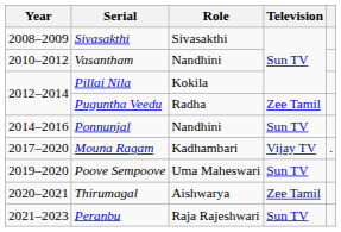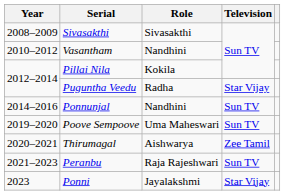 <table class="wikitable sortable" style="font-size:95%;">
 <tr>
 <th>Year</th>
 <th>Serial</th>
 <th class="unsortable">Role</th>
 <th class="unsortable">Television</th>
 <th class="unsortable"></th>
 </tr>
 <tr>
 <td>2008–2009</td>
 <td><em><a href='#'>Sivasakthi</a></em></td>
 <td>Sivasakthi</td>
 <td rowspan="3"><a href='#'>Sun TV</a></td>
 <td></td>
 </tr>
 <tr>
 <td>2010–2012</td>
 <td><em>Vasantham</em></td>
 <td>Nandhini</td>
 <td></td>
 </tr>
 <tr>
 <td rowspan="2">2012–2014</td>
 <td><em><a href='#'>Pillai Nila</a></em></td>
 <td>Kokila</td>
 <td></td>
 </tr>
 <tr>
 <td><em><a href='#'>Puguntha Veedu</a></em></td>
 <td>Radha</td>
-<td><a href='#'>Zee Tamil</a></td>
+<td><a href='#'>Star Vijay</a></td>
 <td></td>
 </tr>
 <tr>
 <td>2014–2016</td>
 <td><em><a href='#'>Ponnunjal</a></em></td>
 <td>Nandhini</td>
 <td><a href='#'>Sun TV</a></td>
 <td></td>
-</tr>
-<tr>
-<td>2017–2020</td>
-<td><em><a href='#'>Mouna Ragam</a></em></td>
-<td>Kadhambari</td>
-<td><a href='#'>Vijay TV</a></td>
-<td>.</td>
 </tr>
 <tr>
 <td>2019–2020</td>
 <td><em>Poove Sempoove</em></td>
 <td>Uma Maheswari</td>
 <td><a href='#'>Sun TV</a></td>
 <td></td>
 </tr>
 <tr>
 <td>2020–2021</td>
 <td><em>Thirumagal</em></td>
 <td>Aishwarya</td>
 <td><a href='#'>Zee Tamil</a></td>
 <td></td>
 </tr>
 <tr>
 <td>2021–2023</td>
 <td><em><a href='#'>Peranbu</a></em></td>
 <td>Raja Rajeshwari</td>
 <td><a href='#'>Sun TV</a></td>
 <td></td>
 </tr>
+<tr>
+<td>2023</td>
+<td><em><a href='#'>Ponni</a></em></td>
+<td>Jayalakshmi</td>
+<td><a href='#'>Star Vijay</a></td>
+<td></td>
+</tr>
 </table>
